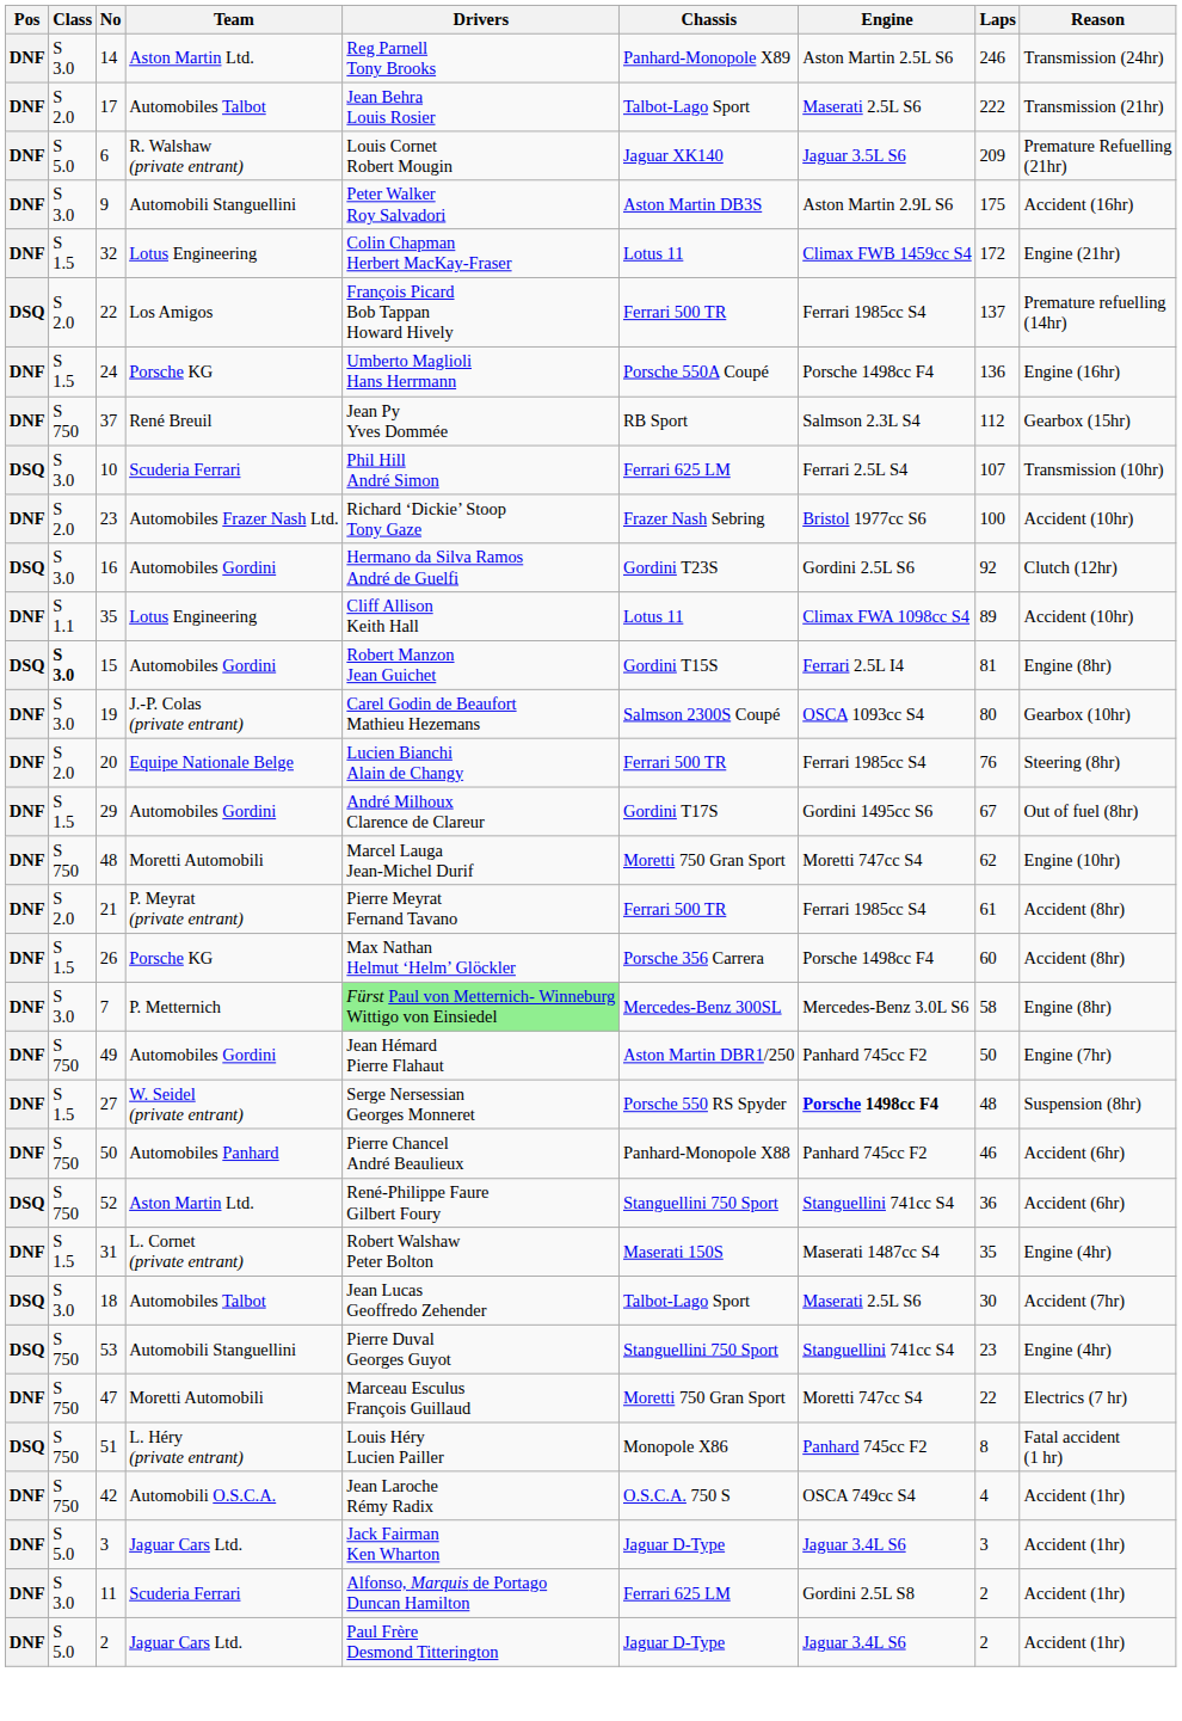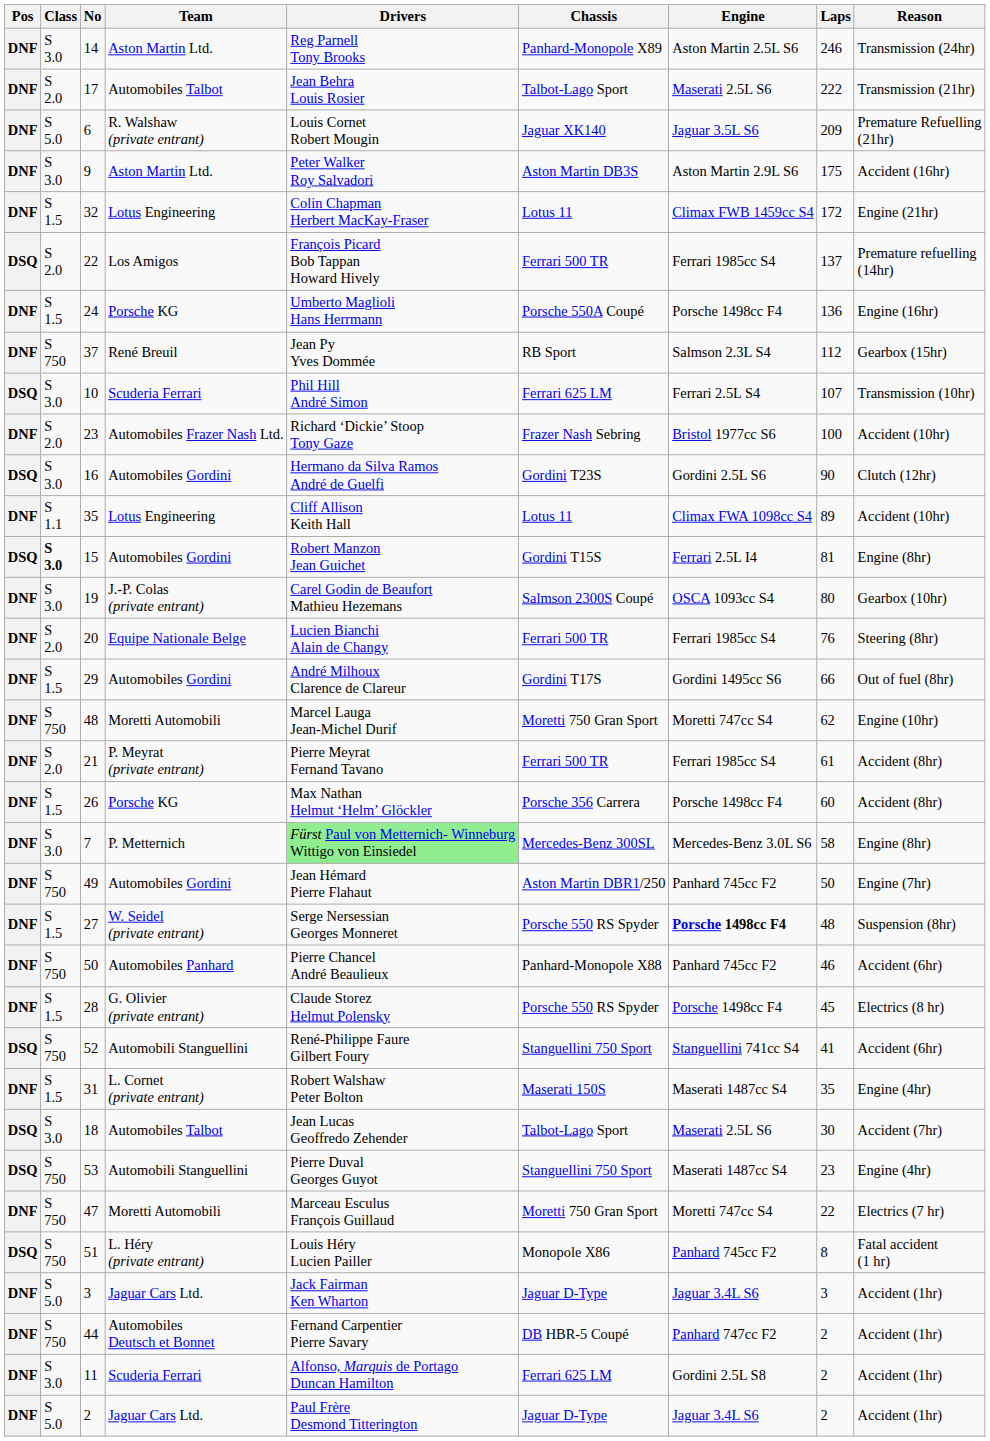 <table class="wikitable" style="font-size: 95%;">
 <tr>
 <th>Pos</th>
 <th>Class</th>
 <th>No</th>
 <th>Team</th>
 <th>Drivers</th>
 <th>Chassis</th>
 <th>Engine</th>
 <th>Laps</th>
 <th>Reason</th>
 </tr>
 <tr>
 <th>DNF</th>
 <td>S<br>3.0</td>
 <td>14</td>
 <td> <a href='#'>Aston Martin</a> Ltd.</td>
 <td> <a href='#'>Reg Parnell</a><br> <a href='#'>Tony Brooks</a></td>
 <td><a href='#'>Panhard-Monopole</a> X89</td>
 <td>Aston Martin 2.5L S6</td>
 <td>246</td>
 <td>Transmission (24hr)</td>
 </tr>
 <tr>
 <th>DNF</th>
 <td>S<br>2.0</td>
 <td>17</td>
 <td> Automobiles <a href='#'>Talbot</a></td>
 <td> <a href='#'>Jean Behra</a><br> <a href='#'>Louis Rosier</a></td>
 <td><a href='#'>Talbot-Lago</a> Sport</td>
 <td><a href='#'>Maserati</a> 2.5L S6</td>
 <td>222</td>
 <td>Transmission (21hr)</td>
 </tr>
 <tr>
 <th>DNF</th>
 <td>S<br>5.0</td>
 <td>6</td>
 <td> R. Walshaw<br><em>(private entrant)</em></td>
 <td> Louis Cornet<br> Robert Mougin</td>
 <td><a href='#'>Jaguar XK140</a></td>
 <td><a href='#'>Jaguar 3.5L S6</a></td>
 <td>209</td>
 <td>Premature Refuelling<br>(21hr)</td>
 </tr>
 <tr>
 <th>DNF</th>
 <td>S<br>3.0</td>
 <td>9</td>
-<td> Automobili Stanguellini</td>
+<td> <a href='#'>Aston Martin</a> Ltd.</td>
 <td> <a href='#'>Peter Walker</a><br> <a href='#'>Roy Salvadori</a></td>
 <td><a href='#'>Aston Martin DB3S</a></td>
 <td>Aston Martin 2.9L S6</td>
 <td>175</td>
 <td>Accident (16hr)</td>
 </tr>
 <tr>
 <th>DNF</th>
 <td>S<br>1.5</td>
 <td>32</td>
 <td> <a href='#'>Lotus</a> Engineering</td>
 <td> <a href='#'>Colin Chapman</a><br> <a href='#'>Herbert MacKay-Fraser</a></td>
 <td><a href='#'>Lotus 11</a></td>
 <td><a href='#'>Climax FWB 1459cc S4</a></td>
 <td>172</td>
 <td>Engine (21hr)</td>
 </tr>
 <tr>
 <th>DSQ</th>
 <td>S<br>2.0</td>
 <td>22</td>
 <td> Los Amigos</td>
 <td> <a href='#'>François Picard</a><br> Bob Tappan<br> Howard Hively</td>
 <td><a href='#'>Ferrari 500 TR</a></td>
 <td>Ferrari 1985cc S4</td>
 <td>137</td>
 <td>Premature refuelling<br>(14hr)</td>
 </tr>
 <tr>
 <th>DNF</th>
 <td>S<br>1.5</td>
 <td>24</td>
 <td> <a href='#'>Porsche</a> KG</td>
 <td> <a href='#'>Umberto Maglioli</a><br> <a href='#'>Hans Herrmann</a></td>
 <td><a href='#'>Porsche 550A</a> Coupé</td>
 <td>Porsche 1498cc F4</td>
 <td>136</td>
 <td>Engine (16hr)</td>
 </tr>
 <tr>
 <th>DNF</th>
 <td>S<br>750</td>
 <td>37</td>
 <td> René Breuil</td>
 <td> Jean Py<br> Yves Dommée</td>
 <td>RB Sport</td>
 <td>Salmson 2.3L S4</td>
 <td>112</td>
 <td>Gearbox (15hr)</td>
 </tr>
 <tr>
 <th>DSQ</th>
 <td>S<br>3.0</td>
 <td>10</td>
 <td> <a href='#'>Scuderia Ferrari</a></td>
 <td> <a href='#'>Phil Hill</a><br> <a href='#'>André Simon</a></td>
 <td><a href='#'>Ferrari 625 LM</a></td>
 <td>Ferrari 2.5L S4</td>
 <td>107</td>
 <td>Transmission (10hr)</td>
 </tr>
 <tr>
 <th>DNF</th>
 <td>S<br>2.0</td>
 <td>23</td>
 <td> Automobiles <a href='#'>Frazer Nash</a> Ltd.</td>
 <td> Richard ‘Dickie’ Stoop<br> <a href='#'>Tony Gaze</a></td>
 <td><a href='#'>Frazer Nash</a> Sebring</td>
 <td><a href='#'>Bristol</a> 1977cc S6</td>
 <td>100</td>
 <td>Accident (10hr)</td>
 </tr>
 <tr>
 <th>DSQ</th>
 <td>S<br>3.0</td>
 <td>16</td>
 <td> Automobiles <a href='#'>Gordini</a></td>
 <td> <a href='#'>Hermano da Silva Ramos</a><br> <a href='#'>André de Guelfi</a></td>
 <td><a href='#'>Gordini</a> T23S</td>
 <td>Gordini 2.5L S6</td>
-<td>92</td>
+<td>90</td>
 <td>Clutch (12hr)</td>
 </tr>
 <tr>
 <th>DNF</th>
 <td>S<br>1.1</td>
 <td>35</td>
 <td> <a href='#'>Lotus</a> Engineering</td>
 <td> <a href='#'>Cliff Allison</a><br> Keith Hall</td>
 <td><a href='#'>Lotus 11</a></td>
 <td><a href='#'>Climax FWA 1098cc S4</a></td>
 <td>89</td>
 <td>Accident (10hr)</td>
 </tr>
 <tr>
 <th>DSQ</th>
 <td><strong>S<br>3.0</strong></td>
 <td>15</td>
 <td> Automobiles <a href='#'>Gordini</a></td>
 <td> <a href='#'>Robert Manzon</a><br> <a href='#'>Jean Guichet</a></td>
 <td><a href='#'>Gordini</a> T15S</td>
 <td><a href='#'>Ferrari</a> 2.5L I4</td>
 <td>81</td>
 <td>Engine (8hr)</td>
 </tr>
 <tr>
 <th>DNF</th>
 <td>S<br>3.0</td>
 <td>19</td>
 <td> J.-P. Colas<br><em>(private entrant)</em></td>
 <td> <a href='#'>Carel Godin de Beaufort</a><br> Mathieu Hezemans</td>
 <td><a href='#'>Salmson 2300S</a> Coupé</td>
 <td><a href='#'>OSCA</a> 1093cc S4</td>
 <td>80</td>
 <td>Gearbox (10hr)</td>
 </tr>
 <tr>
 <th>DNF</th>
 <td>S<br>2.0</td>
 <td>20</td>
 <td> <a href='#'>Equipe Nationale Belge</a></td>
 <td> <a href='#'>Lucien Bianchi</a><br> <a href='#'>Alain de Changy</a></td>
 <td><a href='#'>Ferrari 500 TR</a></td>
 <td>Ferrari 1985cc S4</td>
 <td>76</td>
 <td>Steering (8hr)</td>
 </tr>
 <tr>
 <th>DNF</th>
 <td>S<br>1.5</td>
 <td>29</td>
 <td> Automobiles <a href='#'>Gordini</a></td>
 <td> <a href='#'>André Milhoux</a><br> Clarence de Clareur</td>
 <td><a href='#'>Gordini</a> T17S</td>
 <td>Gordini 1495cc S6</td>
-<td>67</td>
+<td>66</td>
 <td>Out of fuel (8hr)</td>
 </tr>
 <tr>
 <th>DNF</th>
 <td>S<br>750</td>
 <td>48</td>
 <td> Moretti Automobili</td>
 <td> Marcel Lauga<br> Jean-Michel Durif</td>
 <td><a href='#'>Moretti</a> 750 Gran Sport</td>
 <td>Moretti 747cc S4</td>
 <td>62</td>
 <td>Engine (10hr)</td>
 </tr>
 <tr>
 <th>DNF</th>
 <td>S<br>2.0</td>
 <td>21</td>
 <td> P. Meyrat<br><em>(private entrant)</em></td>
 <td> Pierre Meyrat<br> Fernand Tavano</td>
 <td><a href='#'>Ferrari 500 TR</a></td>
 <td>Ferrari 1985cc S4</td>
 <td>61</td>
 <td>Accident (8hr)</td>
 </tr>
 <tr>
 <th>DNF</th>
 <td>S<br>1.5</td>
 <td>26</td>
 <td> <a href='#'>Porsche</a> KG</td>
 <td> Max Nathan<br> <a href='#'>Helmut ‘Helm’ Glöckler</a></td>
 <td><a href='#'>Porsche 356</a> Carrera</td>
 <td>Porsche 1498cc F4</td>
 <td>60</td>
 <td>Accident (8hr)</td>
 </tr>
 <tr>
 <th>DNF</th>
 <td>S<br>3.0</td>
 <td>7</td>
 <td> P. Metternich</td>
 <td style="background: lightgreen;"> <em>Fürst</em> <a href='#'>Paul von Metternich- Winneburg</a><br> Wittigo von Einsiedel</td>
 <td><a href='#'>Mercedes-Benz 300SL</a></td>
 <td>Mercedes-Benz 3.0L S6</td>
 <td>58</td>
 <td>Engine (8hr)</td>
 </tr>
 <tr>
 <th>DNF</th>
 <td>S<br>750</td>
 <td>49</td>
 <td> Automobiles <a href='#'>Gordini</a></td>
 <td> Jean Hémard<br> Pierre Flahaut</td>
 <td><a href='#'>Aston Martin DBR1</a>/250</td>
 <td>Panhard 745cc F2</td>
 <td>50</td>
 <td>Engine (7hr)</td>
 </tr>
 <tr>
 <th>DNF</th>
 <td>S<br>1.5</td>
 <td>27</td>
 <td> <a href='#'>W. Seidel</a><br><em>(private entrant)</em></td>
 <td> Serge Nersessian<br> Georges Monneret</td>
 <td><a href='#'>Porsche 550</a> RS Spyder</td>
 <td><strong><a href='#'>Porsche</a> 1498cc F4</strong></td>
 <td>48</td>
 <td>Suspension (8hr)</td>
 </tr>
 <tr>
 <th>DNF</th>
 <td>S<br>750</td>
 <td>50</td>
 <td> Automobiles <a href='#'>Panhard</a></td>
 <td> Pierre Chancel<br> André Beaulieux</td>
 <td>Panhard-Monopole X88</td>
 <td>Panhard 745cc F2</td>
 <td>46</td>
 <td>Accident (6hr)</td>
 </tr>
 <tr>
+<th>DNF</th>
+<td>S<br>1.5</td>
+<td>28</td>
+<td> G. Olivier<br><em>(private entrant)</em></td>
+<td> Claude Storez<br> <a href='#'>Helmut Polensky</a></td>
+<td><a href='#'>Porsche 550</a> RS Spyder</td>
+<td><a href='#'>Porsche</a> 1498cc F4</td>
+<td>45</td>
+<td>Electrics (8 hr)</td>
+</tr>
+<tr>
 <th>DSQ</th>
 <td>S<br>750</td>
 <td>52</td>
-<td> <a href='#'>Aston Martin</a> Ltd.</td>
+<td> Automobili Stanguellini</td>
 <td> René-Philippe Faure<br> Gilbert Foury</td>
 <td><a href='#'>Stanguellini 750 Sport</a></td>
 <td><a href='#'>Stanguellini</a> 741cc S4</td>
-<td>36</td>
+<td>41</td>
 <td>Accident (6hr)</td>
 </tr>
 <tr>
 <th>DNF</th>
 <td>S<br>1.5</td>
 <td>31</td>
 <td> L. Cornet<br><em>(private entrant)</em></td>
 <td> Robert Walshaw<br> Peter Bolton</td>
 <td><a href='#'>Maserati 150S</a></td>
 <td>Maserati 1487cc S4</td>
 <td>35</td>
 <td>Engine (4hr)</td>
 </tr>
 <tr>
 <th>DSQ</th>
 <td>S<br>3.0</td>
 <td>18</td>
 <td> Automobiles <a href='#'>Talbot</a></td>
 <td> Jean Lucas<br> Geoffredo Zehender</td>
 <td><a href='#'>Talbot-Lago</a> Sport</td>
 <td><a href='#'>Maserati</a> 2.5L S6</td>
 <td>30</td>
 <td>Accident (7hr)</td>
 </tr>
 <tr>
 <th>DSQ</th>
 <td>S<br>750</td>
 <td>53</td>
 <td> Automobili Stanguellini</td>
 <td> Pierre Duval<br> Georges Guyot</td>
 <td><a href='#'>Stanguellini 750 Sport</a></td>
-<td><a href='#'>Stanguellini</a> 741cc S4</td>
+<td>Maserati 1487cc S4</td>
 <td>23</td>
 <td>Engine (4hr)</td>
 </tr>
 <tr>
 <th>DNF</th>
 <td>S<br>750</td>
 <td>47</td>
 <td> Moretti Automobili</td>
 <td> Marceau Esculus<br> François Guillaud</td>
 <td><a href='#'>Moretti</a> 750 Gran Sport</td>
 <td>Moretti 747cc S4</td>
 <td>22</td>
 <td>Electrics (7 hr)</td>
 </tr>
 <tr>
 <th>DSQ</th>
 <td>S<br>750</td>
 <td>51</td>
 <td> L. Héry<br><em>(private entrant)</em></td>
 <td> Louis Héry<br> Lucien Pailler</td>
 <td>Monopole X86</td>
 <td><a href='#'>Panhard</a> 745cc F2</td>
 <td>8</td>
 <td>Fatal accident<br>(1 hr)</td>
 </tr>
 <tr>
 <th>DNF</th>
-<td>S<br>750</td>
-<td>42</td>
-<td> Automobili <a href='#'>O.S.C.A.</a></td>
-<td> Jean Laroche<br> Rémy Radix</td>
-<td><a href='#'>O.S.C.A.</a> 750 S</td>
-<td>OSCA 749cc S4</td>
-<td>4</td>
-<td>Accident (1hr)</td>
-</tr>
-<tr>
-<th>DNF</th>
 <td>S<br>5.0</td>
 <td>3</td>
 <td> <a href='#'>Jaguar Cars</a> Ltd.</td>
 <td> <a href='#'>Jack Fairman</a><br> <a href='#'>Ken Wharton</a></td>
 <td><a href='#'>Jaguar D-Type</a></td>
 <td><a href='#'>Jaguar 3.4L S6</a></td>
 <td>3</td>
+<td>Accident (1hr)</td>
+</tr>
+<tr>
+<th>DNF</th>
+<td>S<br>750</td>
+<td>44</td>
+<td> Automobiles<br><a href='#'>Deutsch et Bonnet</a></td>
+<td> Fernand Carpentier<br> Pierre Savary</td>
+<td><a href='#'>DB</a> HBR-5 Coupé</td>
+<td><a href='#'>Panhard</a> 747cc F2</td>
+<td>2</td>
 <td>Accident (1hr)</td>
 </tr>
 <tr>
 <th>DNF</th>
 <td>S<br>3.0</td>
 <td>11</td>
 <td> <a href='#'>Scuderia Ferrari</a></td>
 <td> <a href='#'>Alfonso, <em>Marquis</em> de Portago</a><br> <a href='#'>Duncan Hamilton</a></td>
 <td><a href='#'>Ferrari 625 LM</a></td>
 <td>Gordini 2.5L S8</td>
 <td>2</td>
 <td>Accident (1hr)</td>
 </tr>
 <tr>
 <th>DNF</th>
 <td>S<br>5.0</td>
 <td>2</td>
 <td> <a href='#'>Jaguar Cars</a> Ltd.</td>
 <td> <a href='#'>Paul Frère</a><br> <a href='#'>Desmond Titterington</a></td>
 <td><a href='#'>Jaguar D-Type</a></td>
 <td><a href='#'>Jaguar 3.4L S6</a></td>
 <td>2</td>
 <td>Accident (1hr)</td>
 </tr>
 </table>
